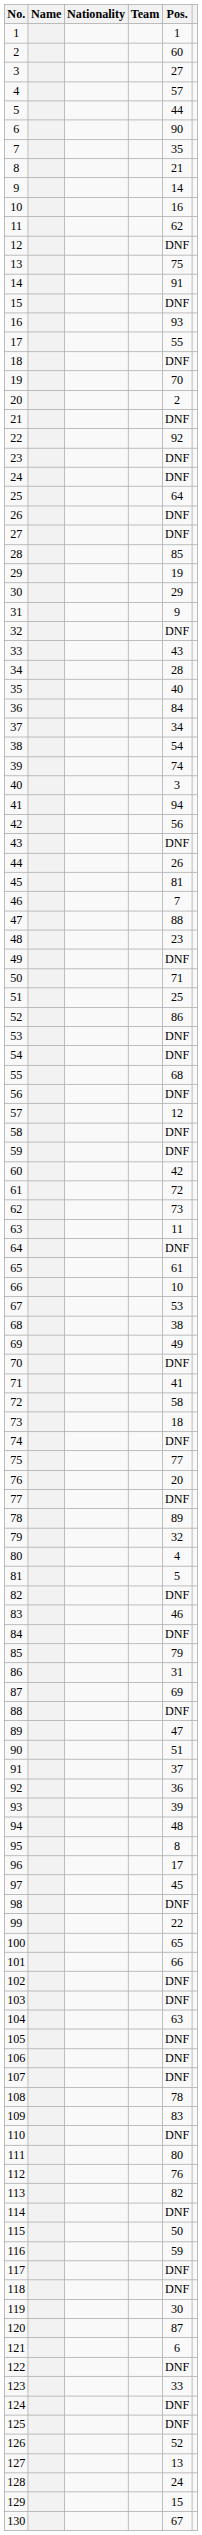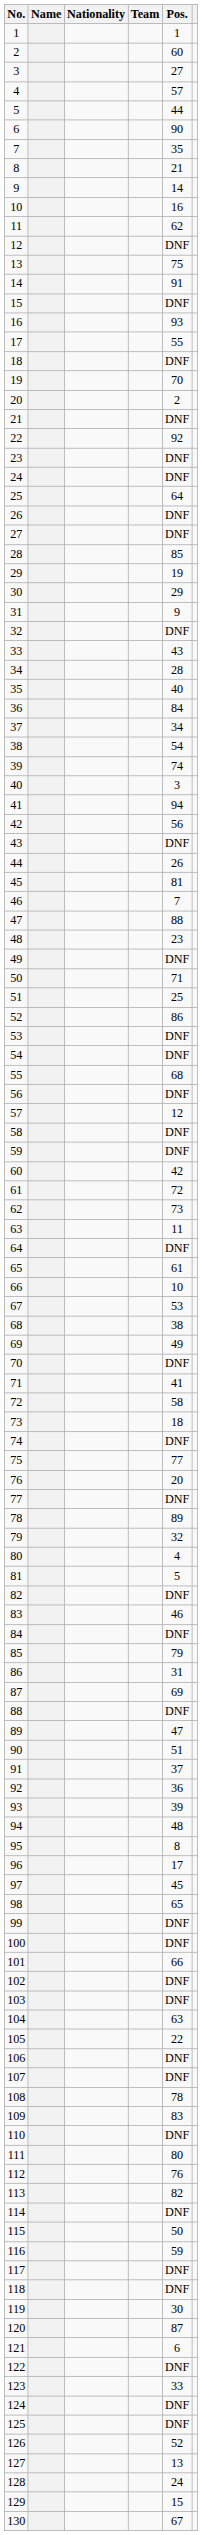 <table class="wikitable plainrowheaders sortable">
 <tr>
 <th scope="col">No.</th>
 <th scope="col">Name</th>
 <th scope="col">Nationality</th>
 <th scope="col">Team</th>
 <th scope="col" data-sort-type="number">Pos.</th>
 <th scope="col" class="unsortable"></th>
 </tr>
 <tr>
 <td style="text-align:center;">1</td>
 <th scope="row"></th>
 <td></td>
 <td></td>
 <td style="text-align:center;">1</td>
 <td style="text-align:center;"></td>
 </tr>
 <tr>
 <td style="text-align:center;">2</td>
 <th scope="row"></th>
 <td></td>
 <td></td>
 <td style="text-align:center;">60</td>
 <td style="text-align:center;"></td>
 </tr>
 <tr>
 <td style="text-align:center;">3</td>
 <th scope="row"></th>
 <td></td>
 <td></td>
 <td style="text-align:center;">27</td>
 <td style="text-align:center;"></td>
 </tr>
 <tr>
 <td style="text-align:center;">4</td>
 <th scope="row"></th>
 <td></td>
 <td></td>
 <td style="text-align:center;">57</td>
 <td style="text-align:center;"></td>
 </tr>
 <tr>
 <td style="text-align:center;">5</td>
 <th scope="row"></th>
 <td></td>
 <td></td>
 <td style="text-align:center;">44</td>
 <td style="text-align:center;"></td>
 </tr>
 <tr>
 <td style="text-align:center;">6</td>
 <th scope="row"></th>
 <td></td>
 <td></td>
 <td style="text-align:center;">90</td>
 <td style="text-align:center;"></td>
 </tr>
 <tr>
 <td style="text-align:center;">7</td>
 <th scope="row"></th>
 <td></td>
 <td></td>
 <td style="text-align:center;">35</td>
 <td style="text-align:center;"></td>
 </tr>
 <tr>
 <td style="text-align:center;">8</td>
 <th scope="row"></th>
 <td></td>
 <td></td>
 <td style="text-align:center;">21</td>
 <td style="text-align:center;"></td>
 </tr>
 <tr>
 <td style="text-align:center;">9</td>
 <th scope="row"></th>
 <td></td>
 <td></td>
 <td style="text-align:center;">14</td>
 <td style="text-align:center;"></td>
 </tr>
 <tr>
 <td style="text-align:center;">10</td>
 <th scope="row"></th>
 <td></td>
 <td></td>
 <td style="text-align:center;">16</td>
 <td style="text-align:center;"></td>
 </tr>
 <tr>
 <td style="text-align:center;">11</td>
 <th scope="row"></th>
 <td></td>
 <td></td>
 <td style="text-align:center;">62</td>
 <td style="text-align:center;"></td>
 </tr>
 <tr>
 <td style="text-align:center;">12</td>
 <th scope="row"></th>
 <td></td>
 <td></td>
 <td style="text-align:center;" data-sort-value="95">DNF</td>
 <td style="text-align:center;"></td>
 </tr>
 <tr>
 <td style="text-align:center;">13</td>
 <th scope="row"></th>
 <td></td>
 <td></td>
 <td style="text-align:center;">75</td>
 <td style="text-align:center;"></td>
 </tr>
 <tr>
 <td style="text-align:center;">14</td>
 <th scope="row"></th>
 <td></td>
 <td></td>
 <td style="text-align:center;">91</td>
 <td style="text-align:center;"></td>
 </tr>
 <tr>
 <td style="text-align:center;">15</td>
 <th scope="row"></th>
 <td></td>
 <td></td>
 <td style="text-align:center;" data-sort-value="95">DNF</td>
 <td style="text-align:center;"></td>
 </tr>
 <tr>
 <td style="text-align:center;">16</td>
 <th scope="row"></th>
 <td></td>
 <td></td>
 <td style="text-align:center;">93</td>
 <td style="text-align:center;"></td>
 </tr>
 <tr>
 <td style="text-align:center;">17</td>
 <th scope="row"></th>
 <td></td>
 <td></td>
 <td style="text-align:center;">55</td>
 <td style="text-align:center;"></td>
 </tr>
 <tr>
 <td style="text-align:center;">18</td>
 <th scope="row"></th>
 <td></td>
 <td></td>
 <td style="text-align:center;" data-sort-value="95">DNF</td>
 <td style="text-align:center;"></td>
 </tr>
 <tr>
 <td style="text-align:center;">19</td>
 <th scope="row"></th>
 <td></td>
 <td></td>
 <td style="text-align:center;">70</td>
 <td style="text-align:center;"></td>
 </tr>
 <tr>
 <td style="text-align:center;">20</td>
 <th scope="row"></th>
 <td></td>
 <td></td>
 <td style="text-align:center;">2</td>
 <td style="text-align:center;"></td>
 </tr>
 <tr>
 <td style="text-align:center;">21</td>
 <th scope="row"></th>
 <td></td>
 <td></td>
 <td style="text-align:center;" data-sort-value="95">DNF</td>
 <td style="text-align:center;"></td>
 </tr>
 <tr>
 <td style="text-align:center;">22</td>
 <th scope="row"></th>
 <td></td>
 <td></td>
 <td style="text-align:center;">92</td>
 <td style="text-align:center;"></td>
 </tr>
 <tr>
 <td style="text-align:center;">23</td>
 <th scope="row"></th>
 <td></td>
 <td></td>
 <td style="text-align:center;" data-sort-value="95">DNF</td>
 <td style="text-align:center;"></td>
 </tr>
 <tr>
 <td style="text-align:center;">24</td>
 <th scope="row"></th>
 <td></td>
 <td></td>
 <td style="text-align:center;" data-sort-value="95">DNF</td>
 <td style="text-align:center;"></td>
 </tr>
 <tr>
 <td style="text-align:center;">25</td>
 <th scope="row"></th>
 <td></td>
 <td></td>
 <td style="text-align:center;">64</td>
 <td style="text-align:center;"></td>
 </tr>
 <tr>
 <td style="text-align:center;">26</td>
 <th scope="row"></th>
 <td></td>
 <td></td>
 <td style="text-align:center;" data-sort-value="95">DNF</td>
 <td style="text-align:center;"></td>
 </tr>
 <tr>
 <td style="text-align:center;">27</td>
 <th scope="row"></th>
 <td></td>
 <td></td>
 <td style="text-align:center;" data-sort-value="95">DNF</td>
 <td style="text-align:center;"></td>
 </tr>
 <tr>
 <td style="text-align:center;">28</td>
 <th scope="row"></th>
 <td></td>
 <td></td>
 <td style="text-align:center;">85</td>
 <td style="text-align:center;"></td>
 </tr>
 <tr>
 <td style="text-align:center;">29</td>
 <th scope="row"></th>
 <td></td>
 <td></td>
 <td style="text-align:center;">19</td>
 <td style="text-align:center;"></td>
 </tr>
 <tr>
 <td style="text-align:center;">30</td>
 <th scope="row"></th>
 <td></td>
 <td></td>
 <td style="text-align:center;">29</td>
 <td style="text-align:center;"></td>
 </tr>
 <tr>
 <td style="text-align:center;">31</td>
 <th scope="row"></th>
 <td></td>
 <td></td>
 <td style="text-align:center;">9</td>
 <td style="text-align:center;"></td>
 </tr>
 <tr>
 <td style="text-align:center;">32</td>
 <th scope="row"></th>
 <td></td>
 <td></td>
 <td style="text-align:center;" data-sort-value="95">DNF</td>
 <td style="text-align:center;"></td>
 </tr>
 <tr>
 <td style="text-align:center;">33</td>
 <th scope="row"></th>
 <td></td>
 <td></td>
 <td style="text-align:center;">43</td>
 <td style="text-align:center;"></td>
 </tr>
 <tr>
 <td style="text-align:center;">34</td>
 <th scope="row"></th>
 <td></td>
 <td></td>
 <td style="text-align:center;">28</td>
 <td style="text-align:center;"></td>
 </tr>
 <tr>
 <td style="text-align:center;">35</td>
 <th scope="row"></th>
 <td></td>
 <td></td>
 <td style="text-align:center;">40</td>
 <td style="text-align:center;"></td>
 </tr>
 <tr>
 <td style="text-align:center;">36</td>
 <th scope="row"></th>
 <td></td>
 <td></td>
 <td style="text-align:center;">84</td>
 <td style="text-align:center;"></td>
 </tr>
 <tr>
 <td style="text-align:center;">37</td>
 <th scope="row"></th>
 <td></td>
 <td></td>
 <td style="text-align:center;">34</td>
 <td style="text-align:center;"></td>
 </tr>
 <tr>
 <td style="text-align:center;">38</td>
 <th scope="row"></th>
 <td></td>
 <td></td>
 <td style="text-align:center;">54</td>
 <td style="text-align:center;"></td>
 </tr>
 <tr>
 <td style="text-align:center;">39</td>
 <th scope="row"></th>
 <td></td>
 <td></td>
 <td style="text-align:center;">74</td>
 <td style="text-align:center;"></td>
 </tr>
 <tr>
 <td style="text-align:center;">40</td>
 <th scope="row"></th>
 <td></td>
 <td></td>
 <td style="text-align:center;">3</td>
 <td style="text-align:center;"></td>
 </tr>
 <tr>
 <td style="text-align:center;">41</td>
 <th scope="row"></th>
 <td></td>
 <td></td>
 <td style="text-align:center;">94</td>
 <td style="text-align:center;"></td>
 </tr>
 <tr>
 <td style="text-align:center;">42</td>
 <th scope="row"></th>
 <td></td>
 <td></td>
 <td style="text-align:center;">56</td>
 <td style="text-align:center;"></td>
 </tr>
 <tr>
 <td style="text-align:center;">43</td>
 <th scope="row"></th>
 <td></td>
 <td></td>
 <td style="text-align:center;" data-sort-value="95">DNF</td>
 <td style="text-align:center;"></td>
 </tr>
 <tr>
 <td style="text-align:center;">44</td>
 <th scope="row"></th>
 <td></td>
 <td></td>
 <td style="text-align:center;">26</td>
 <td style="text-align:center;"></td>
 </tr>
 <tr>
 <td style="text-align:center;">45</td>
 <th scope="row"></th>
 <td></td>
 <td></td>
 <td style="text-align:center;">81</td>
 <td style="text-align:center;"></td>
 </tr>
 <tr>
 <td style="text-align:center;">46</td>
 <th scope="row"></th>
 <td></td>
 <td></td>
 <td style="text-align:center;">7</td>
 <td style="text-align:center;"></td>
 </tr>
 <tr>
 <td style="text-align:center;">47</td>
 <th scope="row"></th>
 <td></td>
 <td></td>
 <td style="text-align:center;">88</td>
 <td style="text-align:center;"></td>
 </tr>
 <tr>
 <td style="text-align:center;">48</td>
 <th scope="row"></th>
 <td></td>
 <td></td>
 <td style="text-align:center;">23</td>
 <td style="text-align:center;"></td>
 </tr>
 <tr>
 <td style="text-align:center;">49</td>
 <th scope="row"></th>
 <td></td>
 <td></td>
 <td style="text-align:center;" data-sort-value="95">DNF</td>
 <td style="text-align:center;"></td>
 </tr>
 <tr>
 <td style="text-align:center;">50</td>
 <th scope="row"></th>
 <td></td>
 <td></td>
 <td style="text-align:center;">71</td>
 <td style="text-align:center;"></td>
 </tr>
 <tr>
 <td style="text-align:center;">51</td>
 <th scope="row"></th>
 <td></td>
 <td></td>
 <td style="text-align:center;">25</td>
 <td style="text-align:center;"></td>
 </tr>
 <tr>
 <td style="text-align:center;">52</td>
 <th scope="row"></th>
 <td></td>
 <td></td>
 <td style="text-align:center;">86</td>
 <td style="text-align:center;"></td>
 </tr>
 <tr>
 <td style="text-align:center;">53</td>
 <th scope="row"></th>
 <td></td>
 <td></td>
 <td style="text-align:center;" data-sort-value="95">DNF</td>
 <td style="text-align:center;"></td>
 </tr>
 <tr>
 <td style="text-align:center;">54</td>
 <th scope="row"></th>
 <td></td>
 <td></td>
 <td style="text-align:center;" data-sort-value="95">DNF</td>
 <td style="text-align:center;"></td>
 </tr>
 <tr>
 <td style="text-align:center;">55</td>
 <th scope="row"></th>
 <td></td>
 <td></td>
 <td style="text-align:center;">68</td>
 <td style="text-align:center;"></td>
 </tr>
 <tr>
 <td style="text-align:center;">56</td>
 <th scope="row"></th>
 <td></td>
 <td></td>
 <td style="text-align:center;" data-sort-value="95">DNF</td>
 <td style="text-align:center;"></td>
 </tr>
 <tr>
 <td style="text-align:center;">57</td>
 <th scope="row"></th>
 <td></td>
 <td></td>
 <td style="text-align:center;">12</td>
 <td style="text-align:center;"></td>
 </tr>
 <tr>
 <td style="text-align:center;">58</td>
 <th scope="row"></th>
 <td></td>
 <td></td>
 <td style="text-align:center;" data-sort-value="95">DNF</td>
 <td style="text-align:center;"></td>
 </tr>
 <tr>
 <td style="text-align:center;">59</td>
 <th scope="row"></th>
 <td></td>
 <td></td>
 <td style="text-align:center;" data-sort-value="95">DNF</td>
 <td style="text-align:center;"></td>
 </tr>
 <tr>
 <td style="text-align:center;">60</td>
 <th scope="row"></th>
 <td></td>
 <td></td>
 <td style="text-align:center;">42</td>
 <td style="text-align:center;"></td>
 </tr>
 <tr>
 <td style="text-align:center;">61</td>
 <th scope="row"></th>
 <td></td>
 <td></td>
 <td style="text-align:center;">72</td>
 <td style="text-align:center;"></td>
 </tr>
 <tr>
 <td style="text-align:center;">62</td>
 <th scope="row"></th>
 <td></td>
 <td></td>
 <td style="text-align:center;">73</td>
 <td style="text-align:center;"></td>
 </tr>
 <tr>
 <td style="text-align:center;">63</td>
 <th scope="row"></th>
 <td></td>
 <td></td>
 <td style="text-align:center;">11</td>
 <td style="text-align:center;"></td>
 </tr>
 <tr>
 <td style="text-align:center;">64</td>
 <th scope="row"></th>
 <td></td>
 <td></td>
 <td style="text-align:center;" data-sort-value="95">DNF</td>
 <td style="text-align:center;"></td>
 </tr>
 <tr>
 <td style="text-align:center;">65</td>
 <th scope="row"></th>
 <td></td>
 <td></td>
 <td style="text-align:center;">61</td>
 <td style="text-align:center;"></td>
 </tr>
 <tr>
 <td style="text-align:center;">66</td>
 <th scope="row"></th>
 <td></td>
 <td></td>
 <td style="text-align:center;">10</td>
 <td style="text-align:center;"></td>
 </tr>
 <tr>
 <td style="text-align:center;">67</td>
 <th scope="row"></th>
 <td></td>
 <td></td>
 <td style="text-align:center;">53</td>
 <td style="text-align:center;"></td>
 </tr>
 <tr>
 <td style="text-align:center;">68</td>
 <th scope="row"></th>
 <td></td>
 <td></td>
 <td style="text-align:center;">38</td>
 <td style="text-align:center;"></td>
 </tr>
 <tr>
 <td style="text-align:center;">69</td>
 <th scope="row"></th>
 <td></td>
 <td></td>
 <td style="text-align:center;">49</td>
 <td style="text-align:center;"></td>
 </tr>
 <tr>
 <td style="text-align:center;">70</td>
 <th scope="row"></th>
 <td></td>
 <td></td>
 <td style="text-align:center;" data-sort-value="95">DNF</td>
 <td style="text-align:center;"></td>
 </tr>
 <tr>
 <td style="text-align:center;">71</td>
 <th scope="row"></th>
 <td></td>
 <td></td>
 <td style="text-align:center;">41</td>
 <td style="text-align:center;"></td>
 </tr>
 <tr>
 <td style="text-align:center;">72</td>
 <th scope="row"></th>
 <td></td>
 <td></td>
 <td style="text-align:center;">58</td>
 <td style="text-align:center;"></td>
 </tr>
 <tr>
 <td style="text-align:center;">73</td>
 <th scope="row"></th>
 <td></td>
 <td></td>
 <td style="text-align:center;">18</td>
 <td style="text-align:center;"></td>
 </tr>
 <tr>
 <td style="text-align:center;">74</td>
 <th scope="row"></th>
 <td></td>
 <td></td>
 <td style="text-align:center;" data-sort-value="95">DNF</td>
 <td style="text-align:center;"></td>
 </tr>
 <tr>
 <td style="text-align:center;">75</td>
 <th scope="row"></th>
 <td></td>
 <td></td>
 <td style="text-align:center;">77</td>
 <td style="text-align:center;"></td>
 </tr>
 <tr>
 <td style="text-align:center;">76</td>
 <th scope="row"></th>
 <td></td>
 <td></td>
 <td style="text-align:center;">20</td>
 <td style="text-align:center;"></td>
 </tr>
 <tr>
 <td style="text-align:center;">77</td>
 <th scope="row"></th>
 <td></td>
 <td></td>
 <td style="text-align:center;" data-sort-value="95">DNF</td>
 <td style="text-align:center;"></td>
 </tr>
 <tr>
 <td style="text-align:center;">78</td>
 <th scope="row"></th>
 <td></td>
 <td></td>
 <td style="text-align:center;">89</td>
 <td style="text-align:center;"></td>
 </tr>
 <tr>
 <td style="text-align:center;">79</td>
 <th scope="row"></th>
 <td></td>
 <td></td>
 <td style="text-align:center;">32</td>
 <td style="text-align:center;"></td>
 </tr>
 <tr>
 <td style="text-align:center;">80</td>
 <th scope="row"></th>
 <td></td>
 <td></td>
 <td style="text-align:center;">4</td>
 <td style="text-align:center;"></td>
 </tr>
 <tr>
 <td style="text-align:center;">81</td>
 <th scope="row"></th>
 <td></td>
 <td></td>
 <td style="text-align:center;">5</td>
 <td style="text-align:center;"></td>
 </tr>
 <tr>
 <td style="text-align:center;">82</td>
 <th scope="row"></th>
 <td></td>
 <td></td>
 <td style="text-align:center;" data-sort-value="95">DNF</td>
 <td style="text-align:center;"></td>
 </tr>
 <tr>
 <td style="text-align:center;">83</td>
 <th scope="row"></th>
 <td></td>
 <td></td>
 <td style="text-align:center;">46</td>
 <td style="text-align:center;"></td>
 </tr>
 <tr>
 <td style="text-align:center;">84</td>
 <th scope="row"></th>
 <td></td>
 <td></td>
 <td style="text-align:center;" data-sort-value="95">DNF</td>
 <td style="text-align:center;"></td>
 </tr>
 <tr>
 <td style="text-align:center;">85</td>
 <th scope="row"></th>
 <td></td>
 <td></td>
 <td style="text-align:center;">79</td>
 <td style="text-align:center;"></td>
 </tr>
 <tr>
 <td style="text-align:center;">86</td>
 <th scope="row"></th>
 <td></td>
 <td></td>
 <td style="text-align:center;">31</td>
 <td style="text-align:center;"></td>
 </tr>
 <tr>
 <td style="text-align:center;">87</td>
 <th scope="row"></th>
 <td></td>
 <td></td>
 <td style="text-align:center;">69</td>
 <td style="text-align:center;"></td>
 </tr>
 <tr>
 <td style="text-align:center;">88</td>
 <th scope="row"></th>
 <td></td>
 <td></td>
 <td style="text-align:center;" data-sort-value="95">DNF</td>
 <td style="text-align:center;"></td>
 </tr>
 <tr>
 <td style="text-align:center;">89</td>
 <th scope="row"></th>
 <td></td>
 <td></td>
 <td style="text-align:center;">47</td>
 <td style="text-align:center;"></td>
 </tr>
 <tr>
 <td style="text-align:center;">90</td>
 <th scope="row"></th>
 <td></td>
 <td></td>
 <td style="text-align:center;">51</td>
 <td style="text-align:center;"></td>
 </tr>
 <tr>
 <td style="text-align:center;">91</td>
 <th scope="row"></th>
 <td></td>
 <td></td>
 <td style="text-align:center;">37</td>
 <td style="text-align:center;"></td>
 </tr>
 <tr>
 <td style="text-align:center;">92</td>
 <th scope="row"></th>
 <td></td>
 <td></td>
 <td style="text-align:center;">36</td>
 <td style="text-align:center;"></td>
 </tr>
 <tr>
 <td style="text-align:center;">93</td>
 <th scope="row"></th>
 <td></td>
 <td></td>
 <td style="text-align:center;">39</td>
 <td style="text-align:center;"></td>
 </tr>
 <tr>
 <td style="text-align:center;">94</td>
 <th scope="row"></th>
 <td></td>
 <td></td>
 <td style="text-align:center;">48</td>
 <td style="text-align:center;"></td>
 </tr>
 <tr>
 <td style="text-align:center;">95</td>
 <th scope="row"></th>
 <td></td>
 <td></td>
 <td style="text-align:center;">8</td>
 <td style="text-align:center;"></td>
 </tr>
 <tr>
 <td style="text-align:center;">96</td>
 <th scope="row"></th>
 <td></td>
 <td></td>
 <td style="text-align:center;">17</td>
 <td style="text-align:center;"></td>
 </tr>
 <tr>
 <td style="text-align:center;">97</td>
 <th scope="row"></th>
 <td></td>
 <td></td>
 <td style="text-align:center;">45</td>
 <td style="text-align:center;"></td>
 </tr>
 <tr>
 <td style="text-align:center;">98</td>
 <th scope="row"></th>
 <td></td>
 <td></td>
-<td style="text-align:center;" data-sort-value="95">DNF</td>
+<td style="text-align:center;">65</td>
 <td style="text-align:center;"></td>
 </tr>
 <tr>
 <td style="text-align:center;">99</td>
 <th scope="row"></th>
 <td></td>
 <td></td>
-<td style="text-align:center;">22</td>
+<td style="text-align:center;" data-sort-value="95">DNF</td>
 <td style="text-align:center;"></td>
 </tr>
 <tr>
 <td style="text-align:center;">100</td>
 <th scope="row"></th>
 <td></td>
 <td></td>
-<td style="text-align:center;">65</td>
+<td style="text-align:center;" data-sort-value="95">DNF</td>
 <td style="text-align:center;"></td>
 </tr>
 <tr>
 <td style="text-align:center;">101</td>
 <th scope="row"></th>
 <td></td>
 <td></td>
 <td style="text-align:center;">66</td>
 <td style="text-align:center;"></td>
 </tr>
 <tr>
 <td style="text-align:center;">102</td>
 <th scope="row"></th>
 <td></td>
 <td></td>
 <td style="text-align:center;" data-sort-value="95">DNF</td>
 <td style="text-align:center;"></td>
 </tr>
 <tr>
 <td style="text-align:center;">103</td>
 <th scope="row"></th>
 <td></td>
 <td></td>
 <td style="text-align:center;" data-sort-value="95">DNF</td>
 <td style="text-align:center;"></td>
 </tr>
 <tr>
 <td style="text-align:center;">104</td>
 <th scope="row"></th>
 <td></td>
 <td></td>
 <td style="text-align:center;">63</td>
 <td style="text-align:center;"></td>
 </tr>
 <tr>
 <td style="text-align:center;">105</td>
 <th scope="row"></th>
 <td></td>
 <td></td>
-<td style="text-align:center;" data-sort-value="95">DNF</td>
+<td style="text-align:center;">22</td>
 <td style="text-align:center;"></td>
 </tr>
 <tr>
 <td style="text-align:center;">106</td>
 <th scope="row"></th>
 <td></td>
 <td></td>
 <td style="text-align:center;" data-sort-value="95">DNF</td>
 <td style="text-align:center;"></td>
 </tr>
 <tr>
 <td style="text-align:center;">107</td>
 <th scope="row"></th>
 <td></td>
 <td></td>
 <td style="text-align:center;" data-sort-value="95">DNF</td>
 <td style="text-align:center;"></td>
 </tr>
 <tr>
 <td style="text-align:center;">108</td>
 <th scope="row"></th>
 <td></td>
 <td></td>
 <td style="text-align:center;">78</td>
 <td style="text-align:center;"></td>
 </tr>
 <tr>
 <td style="text-align:center;">109</td>
 <th scope="row"></th>
 <td></td>
 <td></td>
 <td style="text-align:center;">83</td>
 <td style="text-align:center;"></td>
 </tr>
 <tr>
 <td style="text-align:center;">110</td>
 <th scope="row"></th>
 <td></td>
 <td></td>
 <td style="text-align:center;" data-sort-value="95">DNF</td>
 <td style="text-align:center;"></td>
 </tr>
 <tr>
 <td style="text-align:center;">111</td>
 <th scope="row"></th>
 <td></td>
 <td></td>
 <td style="text-align:center;">80</td>
 <td style="text-align:center;"></td>
 </tr>
 <tr>
 <td style="text-align:center;">112</td>
 <th scope="row"></th>
 <td></td>
 <td></td>
 <td style="text-align:center;">76</td>
 <td style="text-align:center;"></td>
 </tr>
 <tr>
 <td style="text-align:center;">113</td>
 <th scope="row"></th>
 <td></td>
 <td></td>
 <td style="text-align:center;">82</td>
 <td style="text-align:center;"></td>
 </tr>
 <tr>
 <td style="text-align:center;">114</td>
 <th scope="row"></th>
 <td></td>
 <td></td>
 <td style="text-align:center;" data-sort-value="95">DNF</td>
 <td style="text-align:center;"></td>
 </tr>
 <tr>
 <td style="text-align:center;">115</td>
 <th scope="row"></th>
 <td></td>
 <td></td>
 <td style="text-align:center;">50</td>
 <td style="text-align:center;"></td>
 </tr>
 <tr>
 <td style="text-align:center;">116</td>
 <th scope="row"></th>
 <td></td>
 <td></td>
 <td style="text-align:center;">59</td>
 <td style="text-align:center;"></td>
 </tr>
 <tr>
 <td style="text-align:center;">117</td>
 <th scope="row"></th>
 <td></td>
 <td></td>
 <td style="text-align:center;" data-sort-value="95">DNF</td>
 <td style="text-align:center;"></td>
 </tr>
 <tr>
 <td style="text-align:center;">118</td>
 <th scope="row"></th>
 <td></td>
 <td></td>
 <td style="text-align:center;" data-sort-value="95">DNF</td>
 <td style="text-align:center;"></td>
 </tr>
 <tr>
 <td style="text-align:center;">119</td>
 <th scope="row"></th>
 <td></td>
 <td></td>
 <td style="text-align:center;">30</td>
 <td style="text-align:center;"></td>
 </tr>
 <tr>
 <td style="text-align:center;">120</td>
 <th scope="row"></th>
 <td></td>
 <td></td>
 <td style="text-align:center;">87</td>
 <td style="text-align:center;"></td>
 </tr>
 <tr>
 <td style="text-align:center;">121</td>
 <th scope="row"></th>
 <td></td>
 <td></td>
 <td style="text-align:center;">6</td>
 <td style="text-align:center;"></td>
 </tr>
 <tr>
 <td style="text-align:center;">122</td>
 <th scope="row"></th>
 <td></td>
 <td></td>
 <td style="text-align:center;" data-sort-value="95">DNF</td>
 <td style="text-align:center;"></td>
 </tr>
 <tr>
 <td style="text-align:center;">123</td>
 <th scope="row"></th>
 <td></td>
 <td></td>
 <td style="text-align:center;">33</td>
 <td style="text-align:center;"></td>
 </tr>
 <tr>
 <td style="text-align:center;">124</td>
 <th scope="row"></th>
 <td></td>
 <td></td>
 <td style="text-align:center;" data-sort-value="95">DNF</td>
 <td style="text-align:center;"></td>
 </tr>
 <tr>
 <td style="text-align:center;">125</td>
 <th scope="row"></th>
 <td></td>
 <td></td>
 <td style="text-align:center;" data-sort-value="95">DNF</td>
 <td style="text-align:center;"></td>
 </tr>
 <tr>
 <td style="text-align:center;">126</td>
 <th scope="row"></th>
 <td></td>
 <td></td>
 <td style="text-align:center;">52</td>
 <td style="text-align:center;"></td>
 </tr>
 <tr>
 <td style="text-align:center;">127</td>
 <th scope="row"></th>
 <td></td>
 <td></td>
 <td style="text-align:center;">13</td>
 <td style="text-align:center;"></td>
 </tr>
 <tr>
 <td style="text-align:center;">128</td>
 <th scope="row"></th>
 <td></td>
 <td></td>
 <td style="text-align:center;">24</td>
 <td style="text-align:center;"></td>
 </tr>
 <tr>
 <td style="text-align:center;">129</td>
 <th scope="row"></th>
 <td></td>
 <td></td>
 <td style="text-align:center;">15</td>
 <td style="text-align:center;"></td>
 </tr>
 <tr>
 <td style="text-align:center;">130</td>
 <th scope="row"></th>
 <td></td>
 <td></td>
 <td style="text-align:center;">67</td>
 <td style="text-align:center;"></td>
 </tr>
 </table>
